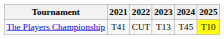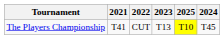 <table class="wikitable" style="font-size:95%;text-align:center;">
 <tr>
 <th>Tournament</th>
 <th>2021</th>
 <th>2022</th>
 <th>2023</th>
+<th>2025</th>
 <th>2024</th>
-<th>2025</th>
 </tr>
 <tr>
 <td align=left><a href='#'>The Players Championship</a></td>
 <td>T41</td>
 <td>CUT</td>
 <td>T13</td>
+<td style="background:yellow;">T10</td>
 <td>T45</td>
-<td style="background:yellow;">T10</td>
 </tr>
 </table>
